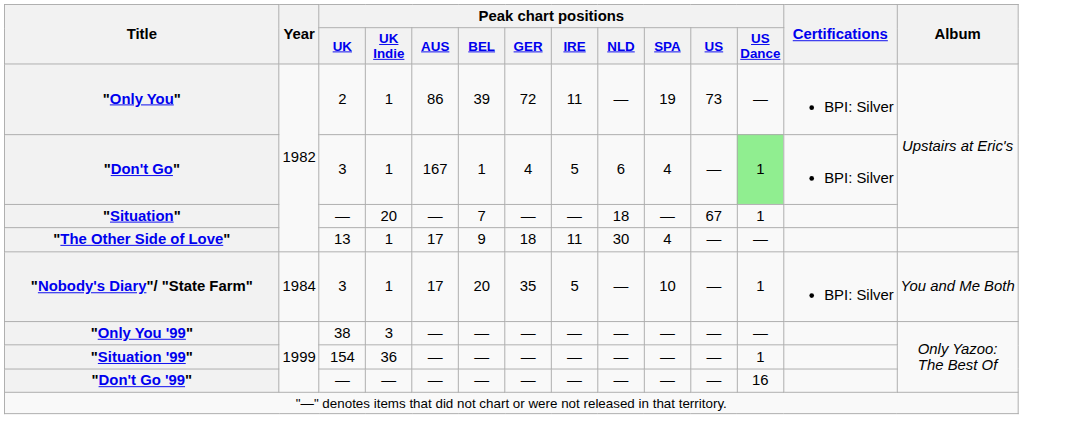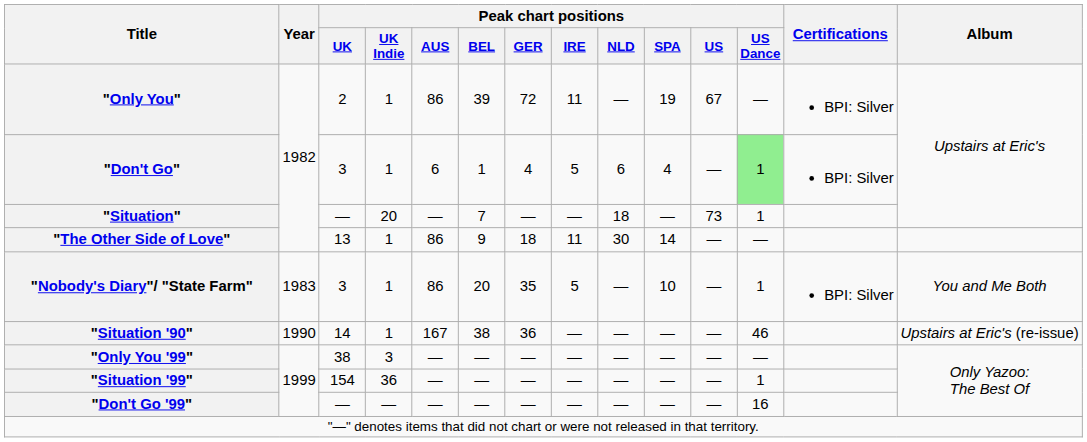 <table class="wikitable plainrowheaders" style="text-align:center;">
 <tr>
 <th scope="col" rowspan="2" style="width:18em;">Title</th>
 <th scope="col" rowspan="2" style="width:1em;">Year</th>
 <th colspan="10" scope="col">Peak chart positions</th>
 <th scope="col" rowspan="2"><a href='#'>Certifications</a></th>
 <th scope="col" rowspan="2">Album</th>
 </tr>
 <tr>
 <th scope="col" style="width:3em;font-size:90%;"><a href='#'>UK</a><br></th>
 <th scope="col" style="width:3em;font-size:90%;"><a href='#'>UK<br>Indie</a><br></th>
 <th scope="col" style="width:3em;font-size:90%;"><a href='#'>AUS</a><br></th>
 <th scope="col" style="width:3em;font-size:90%;"><a href='#'>BEL</a><br></th>
 <th scope="col" style="width:3em;font-size:90%;"><a href='#'>GER</a><br></th>
 <th scope="col" style="width:3em;font-size:90%;"><a href='#'>IRE</a><br></th>
 <th scope="col" style="width:3em;font-size:90%;"><a href='#'>NLD</a><br></th>
 <th scope="col" style="width:3em;font-size:90%;"><a href='#'>SPA</a><br></th>
 <th scope="col" style="width:3em;font-size:90%;"><a href='#'>US</a><br></th>
 <th scope="col" style="width:3em;font-size:90%;"><a href='#'>US Dance</a><br></th>
 </tr>
 <tr>
 <th scope="row">"<a href='#'>Only You</a>"</th>
 <td rowspan="4">1982</td>
 <td>2</td>
 <td>1</td>
 <td>86</td>
 <td>39</td>
 <td>72</td>
 <td>11</td>
 <td>—</td>
 <td>19</td>
-<td>73</td>
+<td>67</td>
 <td>—</td>
 <td><br><ul><li>BPI: Silver</li></ul></td>
 <td rowspan="3"><em>Upstairs at Eric's</em></td>
 </tr>
 <tr>
 <th scope="row">"<a href='#'>Don't Go</a>"</th>
 <td>3</td>
 <td>1</td>
-<td>167</td>
+<td>6</td>
 <td>1</td>
 <td>4</td>
 <td>5</td>
 <td>6</td>
 <td>4</td>
 <td>—</td>
 <td style="background: lightgreen;">1</td>
 <td><br><ul><li>BPI: Silver</li></ul></td>
 </tr>
 <tr>
 <th scope="row">"<a href='#'>Situation</a>"</th>
 <td>—</td>
 <td>20</td>
 <td>—</td>
 <td>7</td>
 <td>—</td>
 <td>—</td>
 <td>18</td>
 <td>—</td>
-<td>67</td>
+<td>73</td>
 <td>1</td>
 <td></td>
 </tr>
 <tr>
 <th scope="row">"<a href='#'>The Other Side of Love</a>"</th>
 <td>13</td>
 <td>1</td>
-<td>17</td>
+<td>86</td>
 <td>9</td>
 <td>18</td>
 <td>11</td>
 <td>30</td>
-<td>4</td>
+<td>14</td>
 <td>—</td>
 <td>—</td>
 <td></td>
 <td></td>
 </tr>
 <tr>
 <th scope="row">"<a href='#'>Nobody's Diary</a>"/ "State Farm"</th>
-<td>1984</td>
+<td>1983</td>
 <td>3</td>
 <td>1</td>
-<td>17</td>
+<td>86</td>
 <td>20</td>
 <td>35</td>
 <td>5</td>
 <td>—</td>
 <td>10</td>
 <td>—</td>
 <td>1</td>
 <td><br><ul><li>BPI: Silver</li></ul></td>
 <td><em>You and Me Both</em></td>
+</tr>
+<tr>
+<th scope="row">"<a href='#'>Situation '90</a>"</th>
+<td>1990</td>
+<td>14</td>
+<td>1</td>
+<td>167</td>
+<td>38</td>
+<td>36</td>
+<td>—</td>
+<td>—</td>
+<td>—</td>
+<td>—</td>
+<td>46</td>
+<td></td>
+<td><em>Upstairs at Eric's</em> (re-issue)</td>
 </tr>
 <tr>
 <th scope="row">"<a href='#'>Only You '99</a>"</th>
 <td rowspan="3">1999</td>
 <td>38</td>
 <td>3</td>
 <td>—</td>
 <td>—</td>
 <td>—</td>
 <td>—</td>
 <td>—</td>
 <td>—</td>
 <td>—</td>
 <td>—</td>
 <td></td>
 <td rowspan="3"><em>Only Yazoo:<br>The Best Of</em></td>
 </tr>
 <tr>
 <th scope="row">"<a href='#'>Situation '99</a>"</th>
 <td>154</td>
 <td>36</td>
 <td>—</td>
 <td>—</td>
 <td>—</td>
 <td>—</td>
 <td>—</td>
 <td>—</td>
 <td>—</td>
 <td>1</td>
 <td></td>
 </tr>
 <tr>
 <th scope="row">"<a href='#'>Don't Go '99</a>"</th>
 <td>—</td>
 <td>—</td>
 <td>—</td>
 <td>—</td>
 <td>—</td>
 <td>—</td>
 <td>—</td>
 <td>—</td>
 <td>—</td>
 <td>16</td>
 <td></td>
 </tr>
 <tr>
 <td colspan="14" align="center" style="font-size:90%">"—" denotes items that did not chart or were not released in that territory.</td>
 </tr>
 </table>
